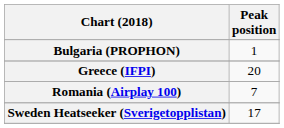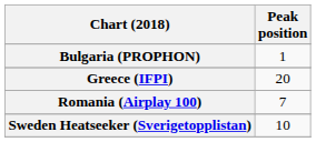 <table class="wikitable sortable plainrowheaders" style="text-align:center">
 <tr>
 <th scope="col">Chart (2018)</th>
 <th scope="col">Peak<br>position</th>
 </tr>
 <tr>
 </tr>
 <tr>
 </tr>
 <tr>
 <th scope="row">Bulgaria (PROPHON)</th>
 <td>1</td>
 </tr>
 <tr>
 </tr>
 <tr>
 <th scope="row">Greece (<a href='#'>IFPI</a>)</th>
 <td>20</td>
 </tr>
 <tr>
 </tr>
 <tr>
 </tr>
 <tr>
 <th scope="row">Romania (<a href='#'>Airplay 100</a>)</th>
 <td>7</td>
 </tr>
 <tr>
 </tr>
 <tr>
 <th scope="row">Sweden Heatseeker (<a href='#'>Sverigetopplistan</a>)</th>
-<td>17</td>
+<td>10</td>
 </tr>
 <tr>
 </tr>
 <tr>
 </tr>
 <tr>
 </tr>
 </table>
